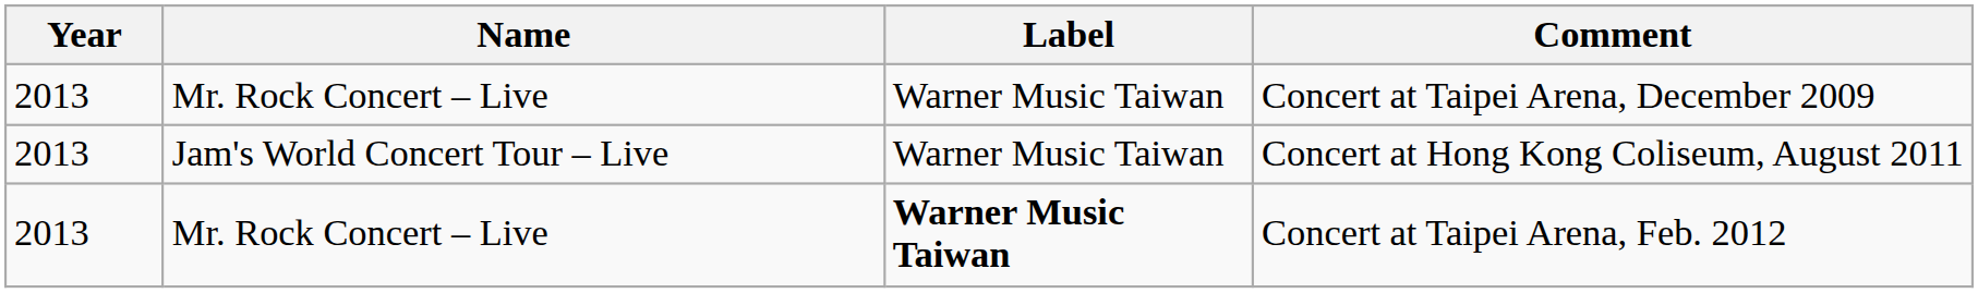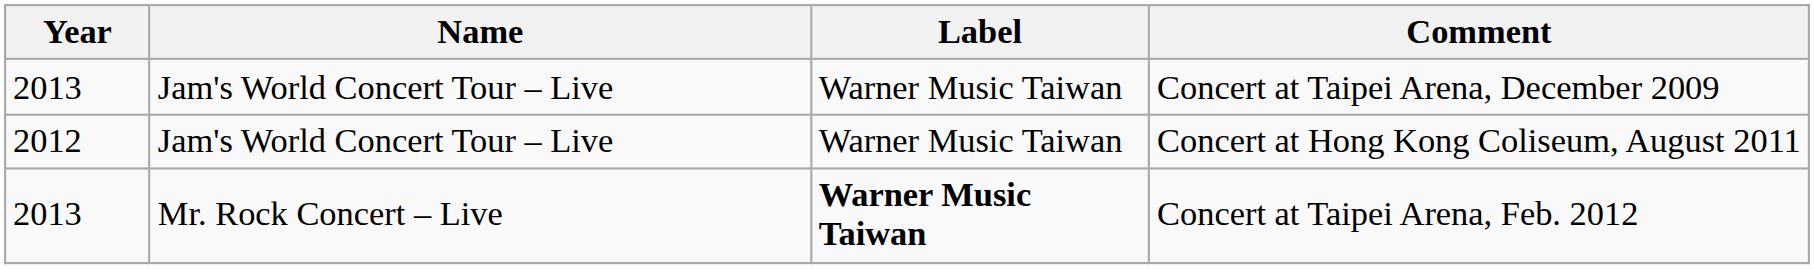 <table class="wikitable">
 <tr>
 <th width="60px">Year</th>
 <th width="300px">Name</th>
 <th width="150px">Label</th>
 <th>Comment</th>
 </tr>
 <tr>
 <td>2013</td>
-<td>Mr. Rock Concert – Live</td>
+<td>Jam's World Concert Tour – Live</td>
 <td>Warner Music Taiwan</td>
 <td>Concert at Taipei Arena, December 2009</td>
 </tr>
 <tr>
-<td>2013</td>
+<td>2012</td>
 <td>Jam's World Concert Tour – Live</td>
 <td>Warner Music Taiwan</td>
 <td>Concert at Hong Kong Coliseum, August 2011</td>
 </tr>
 <tr>
 <td>2013</td>
 <td>Mr. Rock Concert – Live</td>
 <td><strong>Warner Music Taiwan</strong></td>
 <td>Concert at Taipei Arena, Feb. 2012</td>
 </tr>
 </table>
